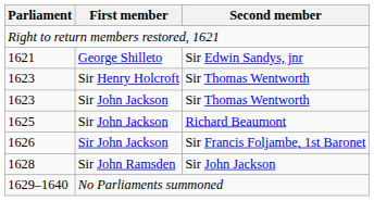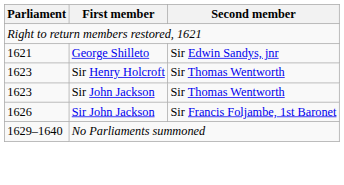 <table class="wikitable">
 <tr>
 <th>Parliament</th>
 <th>First member</th>
 <th>Second member</th>
 </tr>
 <tr>
 <td colspan = "3"><em>Right to return members restored, 1621</em></td>
 </tr>
 <tr>
 <td>1621</td>
 <td><a href='#'>George Shilleto</a></td>
 <td>Sir <a href='#'>Edwin Sandys, jnr</a></td>
 </tr>
 <tr>
 <td>1623</td>
 <td>Sir <a href='#'>Henry Holcroft</a> </td>
 <td>Sir <a href='#'>Thomas Wentworth</a></td>
 </tr>
 <tr>
 <td>1623</td>
 <td>Sir <a href='#'>John Jackson</a></td>
 <td>Sir <a href='#'>Thomas Wentworth</a></td>
 </tr>
 <tr>
-<td>1625</td>
-<td>Sir <a href='#'>John Jackson</a></td>
-<td><a href='#'>Richard Beaumont</a></td>
-</tr>
-<tr>
 <td>1626</td>
 <td><a href='#'>Sir John Jackson</a></td>
 <td>Sir <a href='#'>Francis Foljambe, 1st Baronet</a></td>
-</tr>
-<tr>
-<td>1628</td>
-<td>Sir <a href='#'>John Ramsden</a></td>
-<td>Sir <a href='#'>John Jackson</a></td>
 </tr>
 <tr>
 <td>1629–1640</td>
 <td colspan = "2"><em>No Parliaments summoned</em></td>
 </tr>
 </table>
